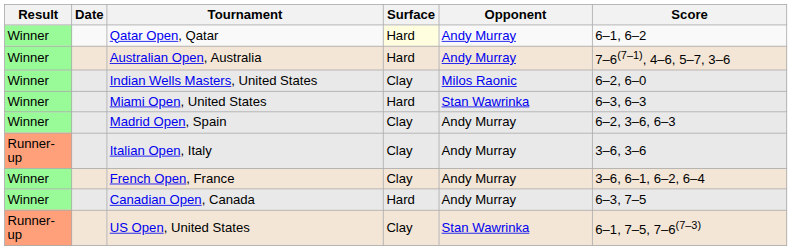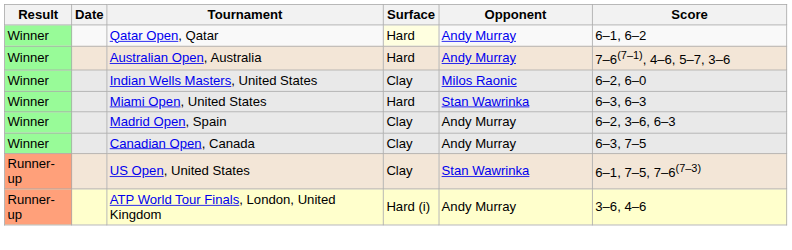 <table class="sortable wikitable">
 <tr>
 <th width=75>Result</th>
 <th width=35>Date</th>
 <th width=330>Tournament</th>
 <th width=60>Surface</th>
 <th width=180>Opponent</th>
 <th width=230>Score</th>
 </tr>
 <tr>
 <td bgcolor=98FB98>Winner</td>
 <td></td>
 <td><a href='#'>Qatar Open</a>, Qatar</td>
 <td style="background: lightyellow;">Hard</td>
 <td> <a href='#'>Andy Murray</a></td>
 <td>6–1, 6–2</td>
 </tr>
 <tr bgcolor=#F3E6D7>
 <td bgcolor=98FB98>Winner</td>
 <td></td>
 <td><a href='#'>Australian Open</a>, Australia</td>
 <td>Hard</td>
 <td> <a href='#'>Andy Murray</a></td>
 <td>7–6<sup>(7–1)</sup>, 4–6, 5–7, 3–6</td>
 </tr>
 <tr bgcolor=#E9E9E9>
 <td bgcolor=98FB98>Winner</td>
 <td></td>
 <td><a href='#'>Indian Wells Masters</a>, United States</td>
 <td>Clay</td>
 <td> <a href='#'>Milos Raonic</a></td>
 <td>6–2, 6–0</td>
 </tr>
 <tr bgcolor=#E9E9E9>
 <td bgcolor=98FB98>Winner</td>
 <td></td>
 <td><a href='#'>Miami Open</a>, United States</td>
 <td>Hard</td>
 <td> <a href='#'>Stan Wawrinka</a></td>
 <td>6–3, 6–3</td>
 </tr>
 <tr bgcolor=#E9E9E9>
 <td bgcolor=98FB98>Winner</td>
 <td></td>
 <td><a href='#'>Madrid Open</a>, Spain</td>
 <td>Clay</td>
 <td> Andy Murray</td>
 <td>6–2, 3–6, 6–3</td>
 </tr>
 <tr bgcolor=#E9E9E9>
-<td bgcolor=FFA07A>Runner-up</td>
-<td></td>
-<td><a href='#'>Italian Open</a>, Italy</td>
-<td>Clay</td>
-<td> Andy Murray</td>
-<td>3–6, 3–6</td>
-</tr>
-<tr bgcolor=#F3E6D7>
-<td bgcolor=98FB98>Winner</td>
-<td></td>
-<td><a href='#'>French Open</a>, France</td>
-<td>Clay</td>
-<td> Andy Murray</td>
-<td>3–6, 6–1, 6–2, 6–4</td>
-</tr>
-<tr bgcolor=#E9E9E9>
 <td bgcolor=98FB98>Winner</td>
 <td></td>
 <td><a href='#'>Canadian Open</a>, Canada</td>
-<td>Hard</td>
+<td>Clay</td>
 <td> Andy Murray</td>
 <td>6–3, 7–5</td>
 </tr>
 <tr bgcolor=#F3E6D7>
 <td bgcolor=FFA07A>Runner-up</td>
 <td></td>
 <td><a href='#'>US Open</a>, United States</td>
 <td>Clay</td>
 <td> <a href='#'>Stan Wawrinka</a></td>
 <td>6–1, 7–5, 7–6<sup>(7–3)</sup></td>
 </tr>
+<tr bgcolor=#FFC>
+<td bgcolor= FFA07A>Runner-up</td>
+<td></td>
+<td><a href='#'>ATP World Tour Finals</a>, London, United Kingdom</td>
+<td>Hard (i)</td>
+<td> Andy Murray</td>
+<td>3–6, 4–6</td>
+</tr>
 </table>
